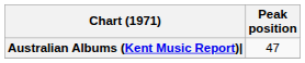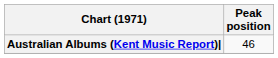 <table class="wikitable sortable plainrowheaders" style="text-align:center">
 <tr>
 <th scope="col">Chart (1971)</th>
 <th scope="col">Peak<br>position</th>
 </tr>
 <tr>
 <th scope="row">Australian Albums (<a href='#'>Kent Music Report</a>)|</th>
-<td>47</td>
+<td>46</td>
 </tr>
 <tr>
 </tr>
 </table>
